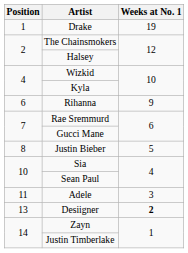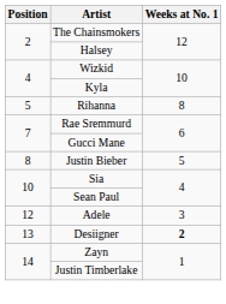 <table class="wikitable plainrowheaders" style="text-align:center;">
 <tr>
 <th>Position</th>
 <th>Artist</th>
 <th>Weeks at No. 1</th>
-</tr>
-<tr>
-<td>1</td>
-<td>Drake</td>
-<td>19</td>
 </tr>
 <tr>
 <td rowspan=2>2</td>
 <td>The Chainsmokers</td>
 <td rowspan=2>12</td>
 </tr>
 <tr>
 <td>Halsey</td>
 </tr>
 <tr>
 <td rowspan=2>4</td>
 <td>Wizkid</td>
 <td rowspan=2>10</td>
 </tr>
 <tr>
 <td>Kyla</td>
 </tr>
 <tr>
-<td>6</td>
+<td>5</td>
 <td>Rihanna</td>
-<td>9</td>
+<td>8</td>
 </tr>
 <tr>
 <td rowspan=2>7</td>
 <td>Rae Sremmurd</td>
 <td rowspan=2>6</td>
 </tr>
 <tr>
 <td>Gucci Mane</td>
 </tr>
 <tr>
 <td>8</td>
 <td>Justin Bieber</td>
 <td>5</td>
 </tr>
 <tr>
 <td rowspan=2>10</td>
 <td>Sia</td>
 <td rowspan=2>4</td>
 </tr>
 <tr>
 <td>Sean Paul</td>
 </tr>
 <tr>
-<td>11</td>
+<td>12</td>
 <td>Adele</td>
 <td>3</td>
 </tr>
 <tr>
 <td>13</td>
 <td>Desiigner</td>
 <td><strong>2</strong></td>
 </tr>
 <tr>
 <td rowspan=2>14</td>
 <td>Zayn</td>
 <td rowspan=2>1</td>
 </tr>
 <tr>
 <td>Justin Timberlake</td>
 </tr>
 </table>
